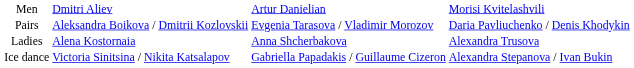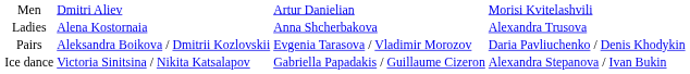 <table>
 <tr>
 <td align=center>Men</td>
 <td> <a href='#'>Dmitri Aliev</a></td>
 <td> <a href='#'>Artur Danielian</a></td>
 <td> <a href='#'>Morisi Kvitelashvili</a></td>
 </tr>
 <tr>
+<td align=center>Ladies</td>
+<td> <a href='#'>Alena Kostornaia</a></td>
+<td> <a href='#'>Anna Shcherbakova</a></td>
+<td> <a href='#'>Alexandra Trusova</a></td>
+</tr>
+<tr>
 <td align=center>Pairs</td>
 <td> <a href='#'>Aleksandra Boikova</a> / <a href='#'>Dmitrii Kozlovskii</a></td>
 <td> <a href='#'>Evgenia Tarasova</a> / <a href='#'>Vladimir Morozov</a></td>
 <td> <a href='#'>Daria Pavliuchenko</a> / <a href='#'>Denis Khodykin</a></td>
-</tr>
-<tr>
-<td align=center>Ladies</td>
-<td> <a href='#'>Alena Kostornaia</a></td>
-<td> <a href='#'>Anna Shcherbakova</a></td>
-<td> <a href='#'>Alexandra Trusova</a></td>
 </tr>
 <tr>
 <td align=center>Ice dance</td>
 <td> <a href='#'>Victoria Sinitsina</a> / <a href='#'>Nikita Katsalapov</a></td>
 <td> <a href='#'>Gabriella Papadakis</a> / <a href='#'>Guillaume Cizeron</a></td>
 <td> <a href='#'>Alexandra Stepanova</a> / <a href='#'>Ivan Bukin</a></td>
 </tr>
 </table>
